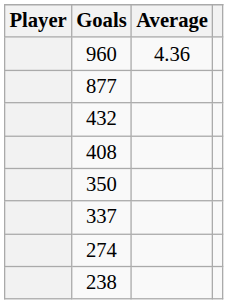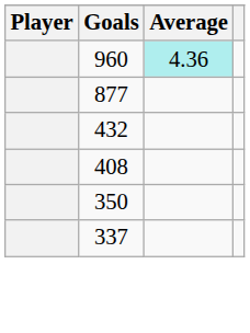 <table class="wikitable sortable plainrowheaders static-row-numbers" style="text-align: center;">
 <tr>
 </tr>
 <tr>
 <th scope="col">Player</th>
 <th scope="col">Goals</th>
 <th scope="col">Average</th>
 <th scope="col"></th>
 </tr>
 <tr>
 <th scope="row"></th>
 <td>960</td>
-<td>4.36</td>
+<td style="background: paleturquoise;">4.36</td>
 <td></td>
 </tr>
 <tr>
 <th scope="row"></th>
 <td>877</td>
 <td></td>
 <td></td>
 </tr>
 <tr>
 <th scope="row"></th>
 <td>432</td>
 <td></td>
 <td></td>
 </tr>
 <tr>
 <th scope="row"></th>
 <td>408</td>
 <td></td>
 <td></td>
 </tr>
 <tr>
 <th scope="row"></th>
 <td>350</td>
 <td></td>
 <td></td>
 </tr>
 <tr>
 <th scope="row"></th>
 <td>337</td>
 <td></td>
 <td></td>
 </tr>
-<tr>
-<th scope="row"></th>
-<td>274</td>
-<td></td>
-<td></td>
-</tr>
-<tr>
-<th scope="row"></th>
-<td>238</td>
-<td></td>
-<td></td>
-</tr>
 </table>
